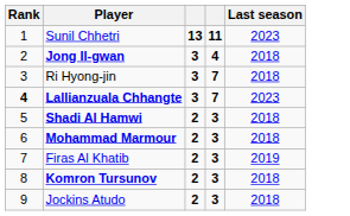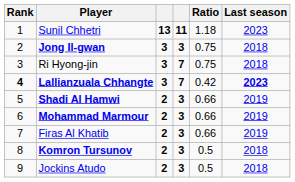 <table class="wikitable sortable nowrap" style="text-align: center">
 <tr>
 <th>Rank</th>
 <th>Player</th>
 <th></th>
 <th></th>
+<th>Ratio</th>
 <th>Last season</th>
 </tr>
 <tr>
 <td>1</td>
 <td align="left"> <a href='#'>Sunil Chhetri</a></td>
 <td><strong>13</strong></td>
 <td><strong>11</strong></td>
+<td>1.18</td>
 <td><a href='#'>2023</a></td>
 </tr>
 <tr>
 <td>2</td>
 <td align="left"> <strong><a href='#'>Jong Il-gwan</a></strong></td>
 <td><strong>3</strong></td>
-<td><strong>4</strong></td>
+<td><strong>3</strong></td>
+<td>0.75</td>
 <td><a href='#'>2018</a></td>
 </tr>
 <tr>
 <td>3</td>
 <td align="left"> Ri Hyong-jin</td>
 <td><strong>3</strong></td>
 <td><strong>7</strong></td>
+<td>0.75</td>
 <td><a href='#'>2018</a></td>
 </tr>
 <tr>
 <td><strong>4</strong></td>
 <td align="left"> <strong><a href='#'>Lallianzuala Chhangte</a></strong></td>
 <td><strong>3</strong></td>
 <td><strong>7</strong></td>
-<td><a href='#'>2023</a></td>
+<td>0.42</td>
+<td><strong><a href='#'>2023</a></strong></td>
 </tr>
 <tr>
 <td>5</td>
 <td align="left"> <strong><a href='#'>Shadi Al Hamwi</a></strong></td>
 <td><strong>2</strong></td>
 <td><strong>3</strong></td>
-<td><a href='#'>2018</a></td>
+<td>0.66</td>
+<td><a href='#'>2019</a></td>
 </tr>
 <tr>
 <td>6</td>
 <td align="left"> <strong><a href='#'>Mohammad Marmour</a></strong></td>
 <td><strong>2</strong></td>
 <td><strong>3</strong></td>
-<td><a href='#'>2018</a></td>
+<td>0.66</td>
+<td><a href='#'>2019</a></td>
 </tr>
 <tr>
 <td>7</td>
 <td align="left"> <a href='#'>Firas Al Khatib</a></td>
 <td><strong>2</strong></td>
 <td><strong>3</strong></td>
+<td>0.66</td>
 <td><a href='#'>2019</a></td>
 </tr>
 <tr>
 <td>8</td>
 <td align="left"> <strong><a href='#'>Komron Tursunov</a></strong></td>
 <td><strong>2</strong></td>
 <td><strong>3</strong></td>
+<td>0.5</td>
 <td><a href='#'>2018</a></td>
 </tr>
 <tr>
 <td>9</td>
 <td align="left"> <a href='#'>Jockins Atudo</a></td>
 <td><strong>2</strong></td>
 <td><strong>3</strong></td>
+<td>0.5</td>
 <td><a href='#'>2018</a></td>
 </tr>
 </table>
